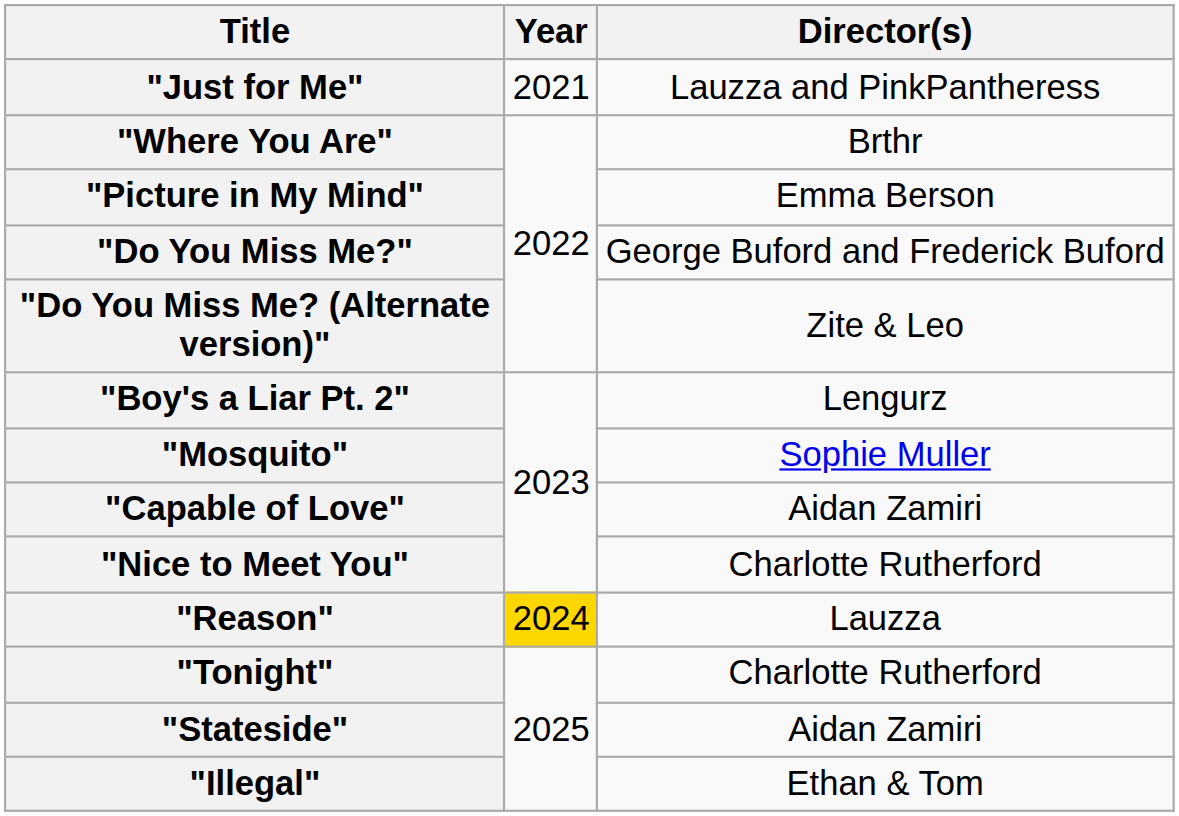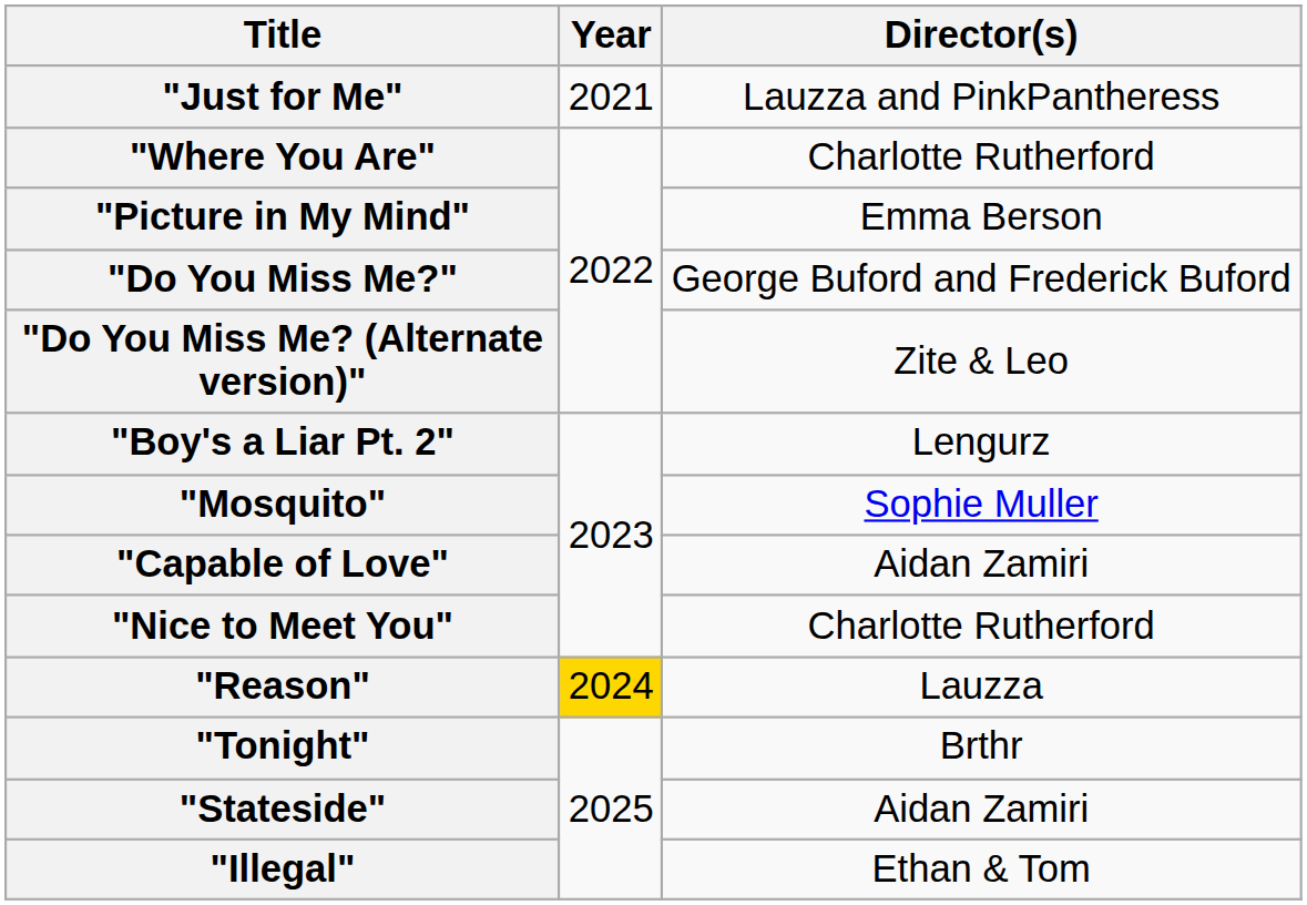 <table class="wikitable plainrowheaders" style="text-align:center;">
 <tr>
 <th scope="col" style="width:14em;">Title</th>
 <th scope="col">Year</th>
 <th scope="col">Director(s)</th>
 </tr>
 <tr>
 <th scope="row">"Just for Me"</th>
 <td>2021</td>
 <td>Lauzza and PinkPantheress</td>
 </tr>
 <tr>
 <th scope="row">"Where You Are"</th>
 <td rowspan="4">2022</td>
-<td>Brthr</td>
+<td>Charlotte Rutherford</td>
 </tr>
 <tr>
 <th scope="row">"Picture in My Mind"</th>
 <td>Emma Berson</td>
 </tr>
 <tr>
 <th scope="row">"Do You Miss Me?"</th>
 <td>George Buford and Frederick Buford</td>
 </tr>
 <tr>
 <th scope="row">"Do You Miss Me? (Alternate version)"</th>
 <td>Zite & Leo</td>
 </tr>
 <tr>
 <th scope="row">"Boy's a Liar Pt. 2"</th>
 <td rowspan="4">2023</td>
 <td>Lengurz</td>
 </tr>
 <tr>
 <th scope="row">"Mosquito"</th>
 <td><a href='#'>Sophie Muller</a></td>
 </tr>
 <tr>
 <th scope="row">"Capable of Love"</th>
 <td>Aidan Zamiri</td>
 </tr>
 <tr>
 <th scope="row">"Nice to Meet You"<br></th>
 <td>Charlotte Rutherford</td>
 </tr>
 <tr>
 <th scope="row">"Reason"</th>
 <td style="background: gold;">2024</td>
 <td>Lauzza</td>
 </tr>
 <tr>
 <th scope="row">"Tonight"</th>
 <td rowspan="3">2025</td>
-<td>Charlotte Rutherford</td>
+<td>Brthr</td>
 </tr>
 <tr>
 <th scope="row">"Stateside"</th>
 <td>Aidan Zamiri</td>
 </tr>
 <tr>
 <th scope="row">"Illegal"</th>
 <td>Ethan & Tom</td>
 </tr>
 </table>
